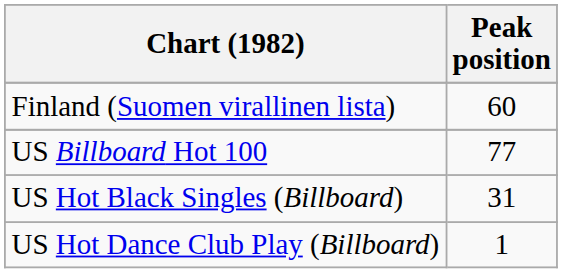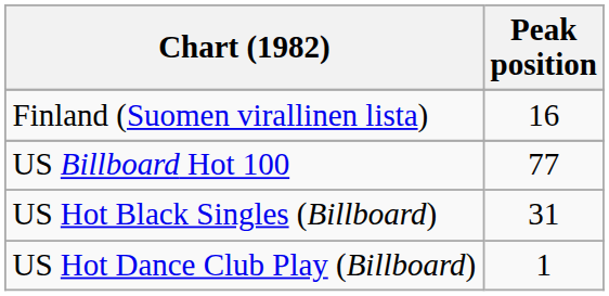 <table class="wikitable sortable">
 <tr>
 <th>Chart (1982)</th>
 <th>Peak<br>position</th>
 </tr>
 <tr>
 </tr>
 <tr>
 </tr>
 <tr>
 <td>Finland (<a href='#'>Suomen virallinen lista</a>)</td>
-<td align="center">60</td>
+<td align="center">16</td>
 </tr>
 <tr>
 </tr>
 <tr>
 </tr>
 <tr>
 <td>US <a href='#'><em>Billboard</em> Hot 100</a></td>
 <td align="center">77</td>
 </tr>
 <tr>
 <td>US <a href='#'>Hot Black Singles</a> (<em>Billboard</em>)</td>
 <td align="center">31</td>
 </tr>
 <tr>
 <td>US <a href='#'>Hot Dance Club Play</a> (<em>Billboard</em>)</td>
 <td align="center">1</td>
 </tr>
 </table>
